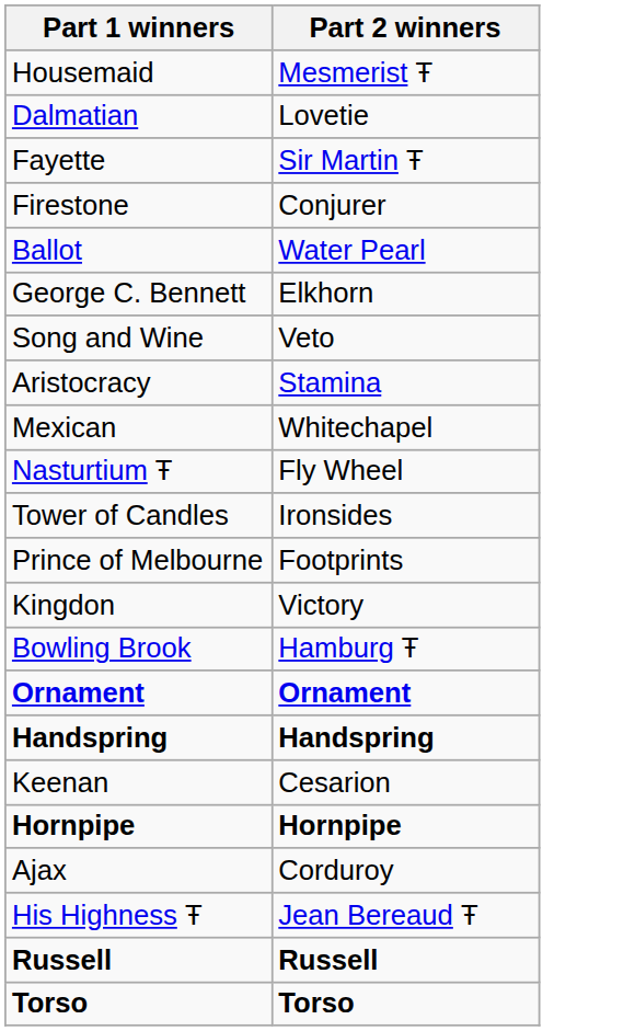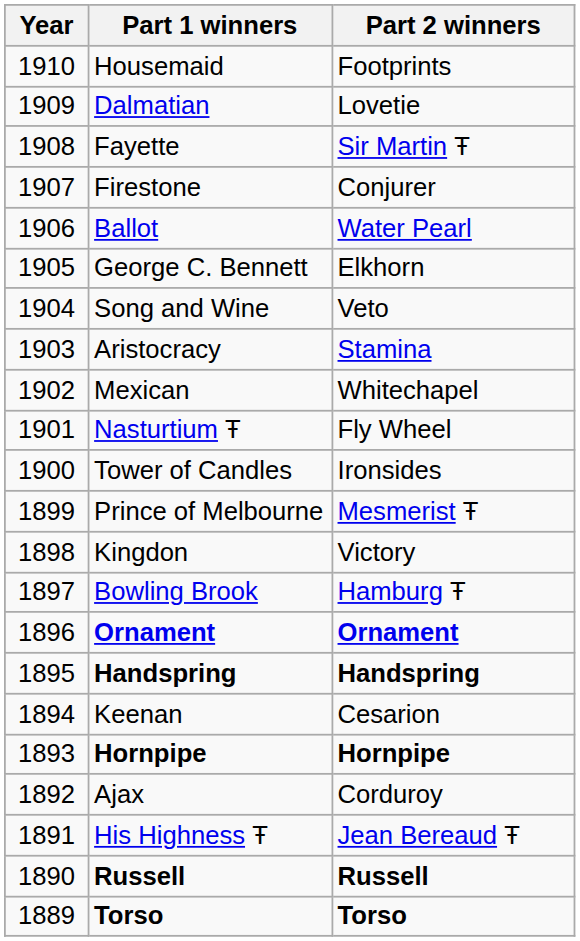 <table class="wikitable sortable" style="font-size:90%">
 <tr>
+<th style="width:40px">Year<br></th>
 <th style="width:130px">Part 1 winners<br></th>
 <th style="width:130px">Part 2 winners<br></th>
 </tr>
 <tr>
+<td align=center>1910</td>
 <td>Housemaid</td>
-<td><a href='#'>Mesmerist</a> Ŧ</td>
+<td>Footprints</td>
 </tr>
 <tr>
+<td align=center>1909</td>
 <td><a href='#'>Dalmatian</a></td>
 <td>Lovetie</td>
 </tr>
 <tr>
+<td align=center>1908</td>
 <td>Fayette</td>
 <td><a href='#'>Sir Martin</a> Ŧ</td>
 </tr>
 <tr>
+<td align=center>1907</td>
 <td>Firestone</td>
 <td>Conjurer</td>
 </tr>
 <tr>
+<td align=center>1906</td>
 <td><a href='#'>Ballot</a></td>
 <td><a href='#'>Water Pearl</a></td>
 </tr>
 <tr>
+<td align=center>1905</td>
 <td>George C. Bennett</td>
 <td>Elkhorn</td>
 </tr>
 <tr>
+<td align=center>1904</td>
 <td>Song and Wine</td>
 <td>Veto</td>
 </tr>
 <tr>
+<td align=center>1903</td>
 <td>Aristocracy</td>
 <td><a href='#'>Stamina</a></td>
 </tr>
 <tr>
+<td align=center>1902</td>
 <td>Mexican</td>
 <td>Whitechapel</td>
 </tr>
 <tr>
+<td align=center>1901</td>
 <td><a href='#'>Nasturtium</a> Ŧ</td>
 <td>Fly Wheel</td>
 </tr>
 <tr>
+<td align=center>1900</td>
 <td>Tower of Candles</td>
 <td>Ironsides</td>
 </tr>
 <tr>
+<td align=center>1899</td>
 <td>Prince of Melbourne</td>
-<td>Footprints</td>
+<td><a href='#'>Mesmerist</a> Ŧ</td>
 </tr>
 <tr>
+<td align=center>1898</td>
 <td>Kingdon</td>
 <td>Victory</td>
 </tr>
 <tr>
+<td align=center>1897</td>
 <td><a href='#'>Bowling Brook</a></td>
 <td><a href='#'>Hamburg</a> Ŧ</td>
 </tr>
 <tr>
+<td align=center>1896</td>
 <td><strong><a href='#'>Ornament</a></strong></td>
 <td><strong><a href='#'>Ornament</a></strong></td>
 </tr>
 <tr>
+<td align=center>1895</td>
 <td><strong>Handspring</strong></td>
 <td><strong>Handspring</strong></td>
 </tr>
 <tr>
+<td align=center>1894</td>
 <td>Keenan</td>
 <td>Cesarion</td>
 </tr>
 <tr>
+<td align=center>1893</td>
 <td><strong>Hornpipe</strong></td>
 <td><strong>Hornpipe</strong></td>
 </tr>
 <tr>
+<td align=center>1892</td>
 <td>Ajax</td>
 <td>Corduroy</td>
 </tr>
 <tr>
+<td align=center>1891</td>
 <td><a href='#'>His Highness</a> Ŧ</td>
 <td><a href='#'>Jean Bereaud</a> Ŧ</td>
 </tr>
 <tr>
+<td align=center>1890</td>
 <td><strong>Russell</strong></td>
 <td><strong>Russell</strong></td>
 </tr>
 <tr>
+<td align=center>1889</td>
 <td><strong>Torso</strong></td>
 <td><strong>Torso</strong></td>
 </tr>
 </table>
